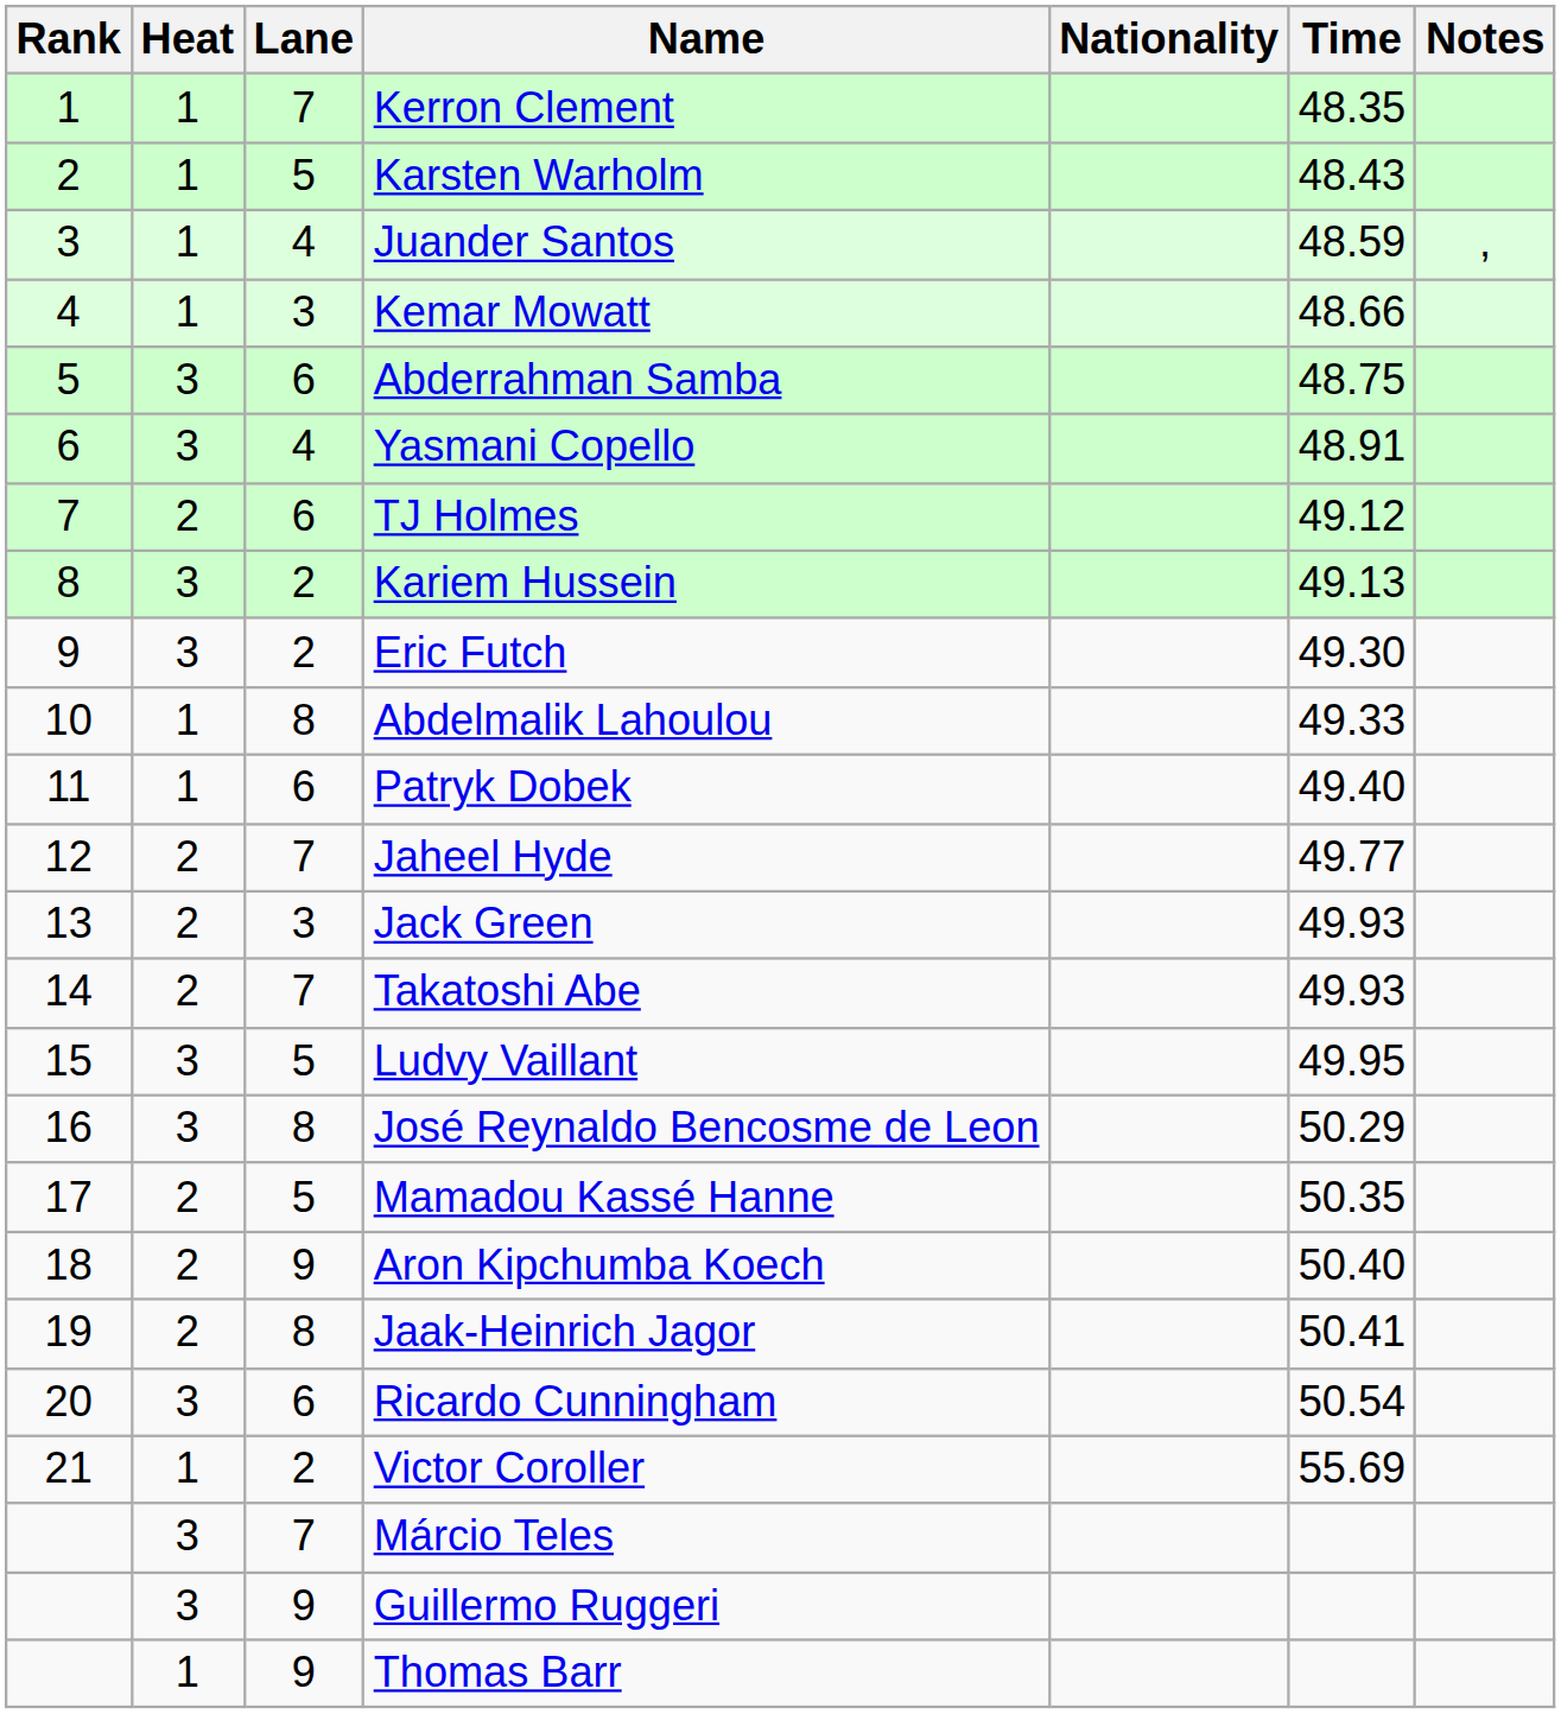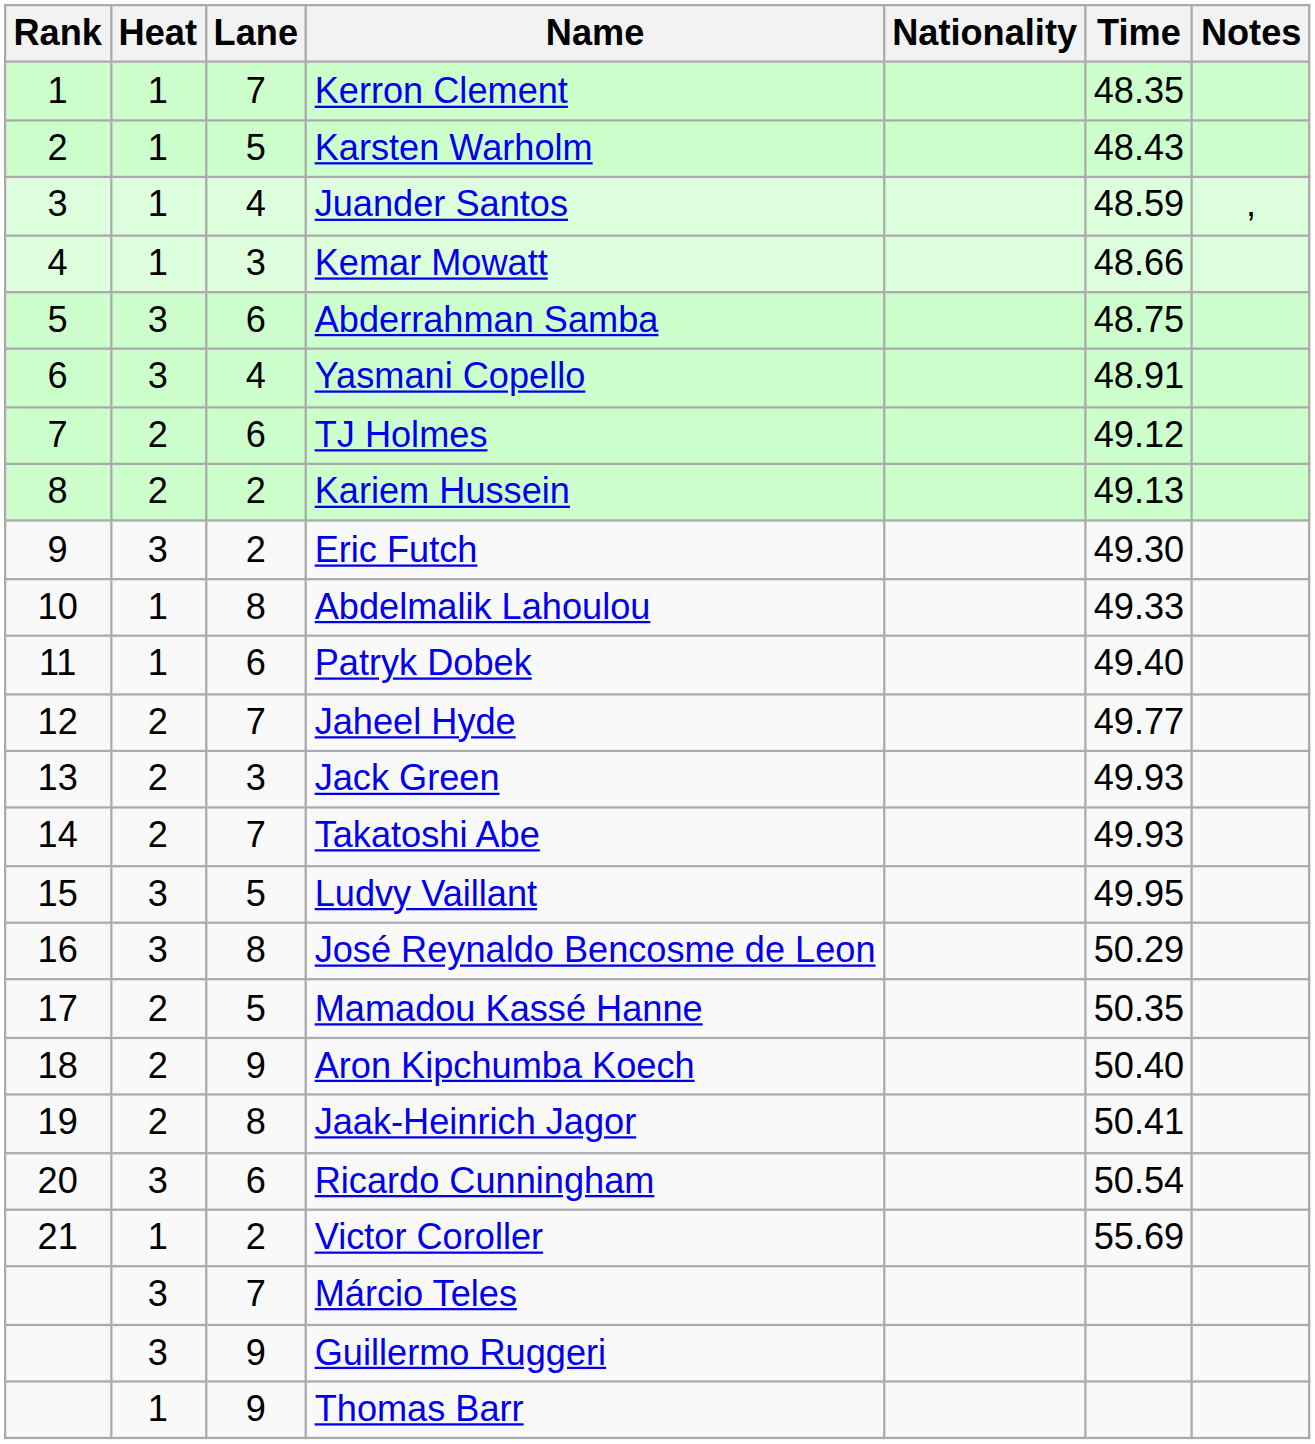 <table class="wikitable sortable" style="text-align:center">
 <tr>
 <th>Rank</th>
 <th>Heat</th>
 <th>Lane</th>
 <th>Name</th>
 <th>Nationality</th>
 <th>Time</th>
 <th>Notes</th>
 </tr>
 <tr style="background:#ccffcc;">
 <td>1</td>
 <td>1</td>
 <td>7</td>
 <td align=left><a href='#'>Kerron Clement</a></td>
 <td align=left></td>
 <td>48.35</td>
 <td></td>
 </tr>
 <tr style="background:#ccffcc;">
 <td>2</td>
 <td>1</td>
 <td>5</td>
 <td align=left><a href='#'>Karsten Warholm</a></td>
 <td align=left></td>
 <td>48.43</td>
 <td></td>
 </tr>
 <tr style="background:#ddffdd;">
 <td>3</td>
 <td>1</td>
 <td>4</td>
 <td align=left><a href='#'>Juander Santos</a></td>
 <td align=left></td>
 <td>48.59</td>
 <td>, </td>
 </tr>
 <tr style="background:#ddffdd;">
 <td>4</td>
 <td>1</td>
 <td>3</td>
 <td align=left><a href='#'>Kemar Mowatt</a></td>
 <td align=left></td>
 <td>48.66</td>
 <td></td>
 </tr>
 <tr style="background:#ccffcc;">
 <td>5</td>
 <td>3</td>
 <td>6</td>
 <td align=left><a href='#'>Abderrahman Samba</a></td>
 <td align=left></td>
 <td>48.75</td>
 <td></td>
 </tr>
 <tr style="background:#ccffcc;">
 <td>6</td>
 <td>3</td>
 <td>4</td>
 <td align=left><a href='#'>Yasmani Copello</a></td>
 <td align=left></td>
 <td>48.91</td>
 <td></td>
 </tr>
 <tr style="background:#ccffcc;">
 <td>7</td>
 <td>2</td>
 <td>6</td>
 <td align=left><a href='#'>TJ Holmes</a></td>
 <td align=left></td>
 <td>49.12</td>
 <td></td>
 </tr>
 <tr style="background:#ccffcc;">
 <td>8</td>
-<td>3</td>
+<td>2</td>
 <td>2</td>
 <td align=left><a href='#'>Kariem Hussein</a></td>
 <td align=left></td>
 <td>49.13</td>
 <td></td>
 </tr>
 <tr>
 <td>9</td>
 <td>3</td>
 <td>2</td>
 <td align=left><a href='#'>Eric Futch</a></td>
 <td align=left></td>
 <td>49.30</td>
 <td></td>
 </tr>
 <tr>
 <td>10</td>
 <td>1</td>
 <td>8</td>
 <td align=left><a href='#'>Abdelmalik Lahoulou</a></td>
 <td align=left></td>
 <td>49.33</td>
 <td></td>
 </tr>
 <tr>
 <td>11</td>
 <td>1</td>
 <td>6</td>
 <td align=left><a href='#'>Patryk Dobek</a></td>
 <td align=left></td>
 <td>49.40</td>
 <td></td>
 </tr>
 <tr>
 <td>12</td>
 <td>2</td>
 <td>7</td>
 <td align=left><a href='#'>Jaheel Hyde</a></td>
 <td align=left></td>
 <td>49.77</td>
 <td></td>
 </tr>
 <tr>
 <td>13</td>
 <td>2</td>
 <td>3</td>
 <td align=left><a href='#'>Jack Green</a></td>
 <td align=left></td>
 <td>49.93</td>
 <td></td>
 </tr>
 <tr>
 <td>14</td>
 <td>2</td>
 <td>7</td>
 <td align=left><a href='#'>Takatoshi Abe</a></td>
 <td align=left></td>
 <td>49.93</td>
 <td></td>
 </tr>
 <tr>
 <td>15</td>
 <td>3</td>
 <td>5</td>
 <td align=left><a href='#'>Ludvy Vaillant</a></td>
 <td align=left></td>
 <td>49.95</td>
 <td></td>
 </tr>
 <tr>
 <td>16</td>
 <td>3</td>
 <td>8</td>
 <td align=left><a href='#'>José Reynaldo Bencosme de Leon</a></td>
 <td align=left></td>
 <td>50.29</td>
 <td></td>
 </tr>
 <tr>
 <td>17</td>
 <td>2</td>
 <td>5</td>
 <td align=left><a href='#'>Mamadou Kassé Hanne</a></td>
 <td align=left></td>
 <td>50.35</td>
 <td></td>
 </tr>
 <tr>
 <td>18</td>
 <td>2</td>
 <td>9</td>
 <td align=left><a href='#'>Aron Kipchumba Koech</a></td>
 <td align=left></td>
 <td>50.40</td>
 <td></td>
 </tr>
 <tr>
 <td>19</td>
 <td>2</td>
 <td>8</td>
 <td align=left><a href='#'>Jaak-Heinrich Jagor</a></td>
 <td align=left></td>
 <td>50.41</td>
 <td></td>
 </tr>
 <tr>
 <td>20</td>
 <td>3</td>
 <td>6</td>
 <td align=left><a href='#'>Ricardo Cunningham</a></td>
 <td align=left></td>
 <td>50.54</td>
 <td></td>
 </tr>
 <tr>
 <td>21</td>
 <td>1</td>
 <td>2</td>
 <td align=left><a href='#'>Victor Coroller</a></td>
 <td align=left></td>
 <td>55.69</td>
 <td></td>
 </tr>
 <tr>
 <td></td>
 <td>3</td>
 <td>7</td>
 <td align=left><a href='#'>Márcio Teles</a></td>
 <td align=left></td>
 <td></td>
 <td></td>
 </tr>
 <tr>
 <td></td>
 <td>3</td>
 <td>9</td>
 <td align=left><a href='#'>Guillermo Ruggeri</a></td>
 <td align=left></td>
 <td></td>
 <td></td>
 </tr>
 <tr>
 <td></td>
 <td>1</td>
 <td>9</td>
 <td align=left><a href='#'>Thomas Barr</a></td>
 <td align=left></td>
 <td></td>
 <td></td>
 </tr>
 </table>
